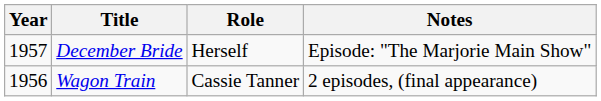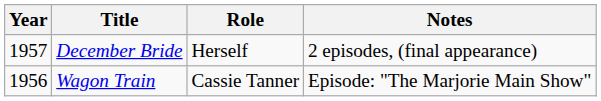 <table class="wikitable sortable">
 <tr>
 <th>Year</th>
 <th>Title</th>
 <th>Role</th>
 <th>Notes</th>
 </tr>
 <tr>
 <td>1957</td>
 <td><em><a href='#'>December Bride</a></em></td>
 <td>Herself</td>
-<td>Episode: "The Marjorie Main Show"</td>
+<td>2 episodes, (final appearance)</td>
 </tr>
 <tr>
 <td>1956</td>
 <td><em><a href='#'>Wagon Train</a></em></td>
 <td>Cassie Tanner</td>
-<td>2 episodes, (final appearance)</td>
+<td>Episode: "The Marjorie Main Show"</td>
 </tr>
 </table>
